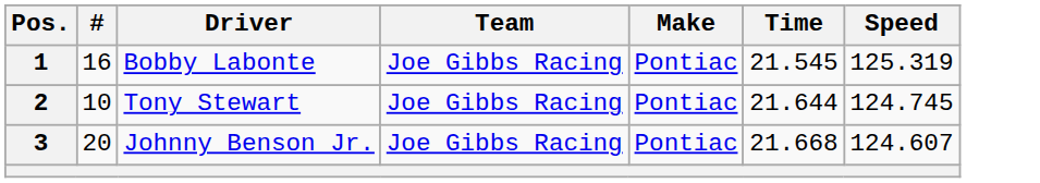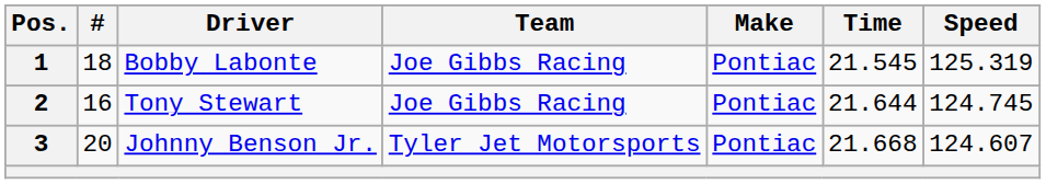 <table class="wikitable" style="font-size:95%">
 <tr>
 <th>Pos.</th>
 <th>#</th>
 <th>Driver</th>
 <th>Team</th>
 <th>Make</th>
 <th>Time</th>
 <th>Speed</th>
 </tr>
 <tr>
 <th>1</th>
-<td>16</td>
+<td>18</td>
 <td><a href='#'>Bobby Labonte</a></td>
 <td><a href='#'>Joe Gibbs Racing</a></td>
 <td><a href='#'>Pontiac</a></td>
 <td>21.545</td>
 <td>125.319</td>
 </tr>
 <tr>
 <th>2</th>
-<td>10</td>
+<td>16</td>
 <td><a href='#'>Tony Stewart</a></td>
 <td><a href='#'>Joe Gibbs Racing</a></td>
 <td><a href='#'>Pontiac</a></td>
 <td>21.644</td>
 <td>124.745</td>
 </tr>
 <tr>
 <th>3</th>
 <td>20</td>
 <td><a href='#'>Johnny Benson Jr.</a></td>
-<td><a href='#'>Joe Gibbs Racing</a></td>
+<td><a href='#'>Tyler Jet Motorsports</a></td>
 <td><a href='#'>Pontiac</a></td>
 <td>21.668</td>
 <td>124.607</td>
 </tr>
 <tr>
 <th colspan="7"></th>
 </tr>
 </table>
